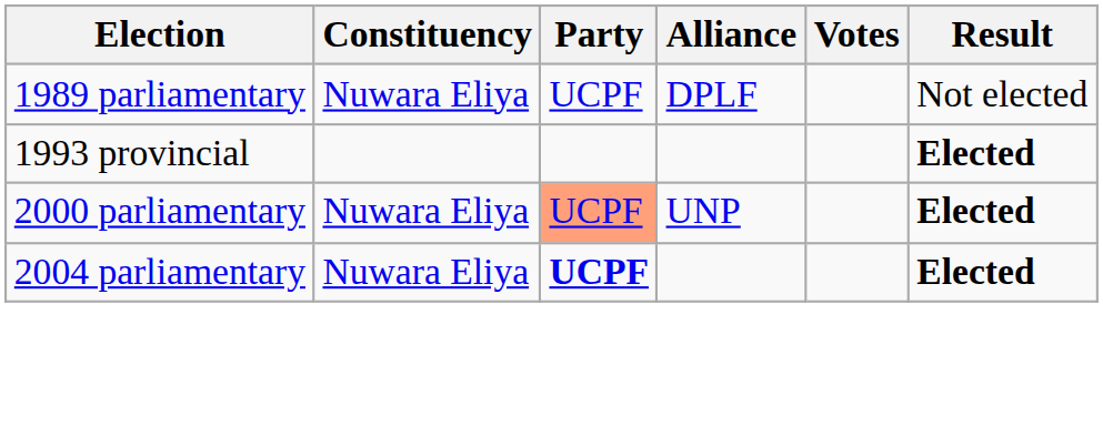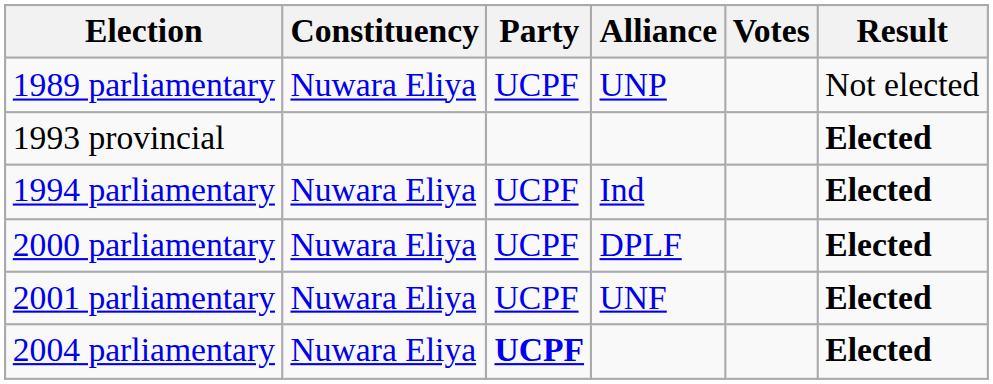 <table class="wikitable" style="text-align:left;">
 <tr>
 <th scope=col>Election</th>
 <th scope=col>Constituency</th>
 <th scope=col>Party</th>
 <th scope=col>Alliance</th>
 <th scope=col>Votes</th>
 <th scope=col>Result</th>
 </tr>
 <tr>
 <td><a href='#'>1989 parliamentary</a></td>
 <td><a href='#'>Nuwara Eliya</a></td>
 <td><a href='#'>UCPF</a></td>
-<td><a href='#'>DPLF</a></td>
+<td><a href='#'>UNP</a></td>
 <td align=right></td>
 <td>Not elected</td>
 </tr>
 <tr>
 <td>1993 provincial</td>
 <td></td>
 <td></td>
 <td></td>
 <td></td>
 <td><strong>Elected</strong></td>
 </tr>
 <tr>
+<td><a href='#'>1994 parliamentary</a></td>
+<td><a href='#'>Nuwara Eliya</a></td>
+<td><a href='#'>UCPF</a></td>
+<td><a href='#'>Ind</a></td>
+<td align=right></td>
+<td><strong>Elected</strong></td>
+</tr>
+<tr>
 <td><a href='#'>2000 parliamentary</a></td>
 <td><a href='#'>Nuwara Eliya</a></td>
-<td style="background: lightsalmon;"><a href='#'>UCPF</a></td>
-<td><a href='#'>UNP</a></td>
+<td><a href='#'>UCPF</a></td>
+<td><a href='#'>DPLF</a></td>
+<td align=right></td>
+<td><strong>Elected</strong></td>
+</tr>
+<tr>
+<td><a href='#'>2001 parliamentary</a></td>
+<td><a href='#'>Nuwara Eliya</a></td>
+<td><a href='#'>UCPF</a></td>
+<td><a href='#'>UNF</a></td>
 <td align=right></td>
 <td><strong>Elected</strong></td>
 </tr>
 <tr>
 <td><a href='#'>2004 parliamentary</a></td>
 <td><a href='#'>Nuwara Eliya</a></td>
 <td><strong><a href='#'>UCPF</a></strong></td>
 <td></td>
 <td align=right></td>
 <td><strong>Elected</strong></td>
 </tr>
 </table>
